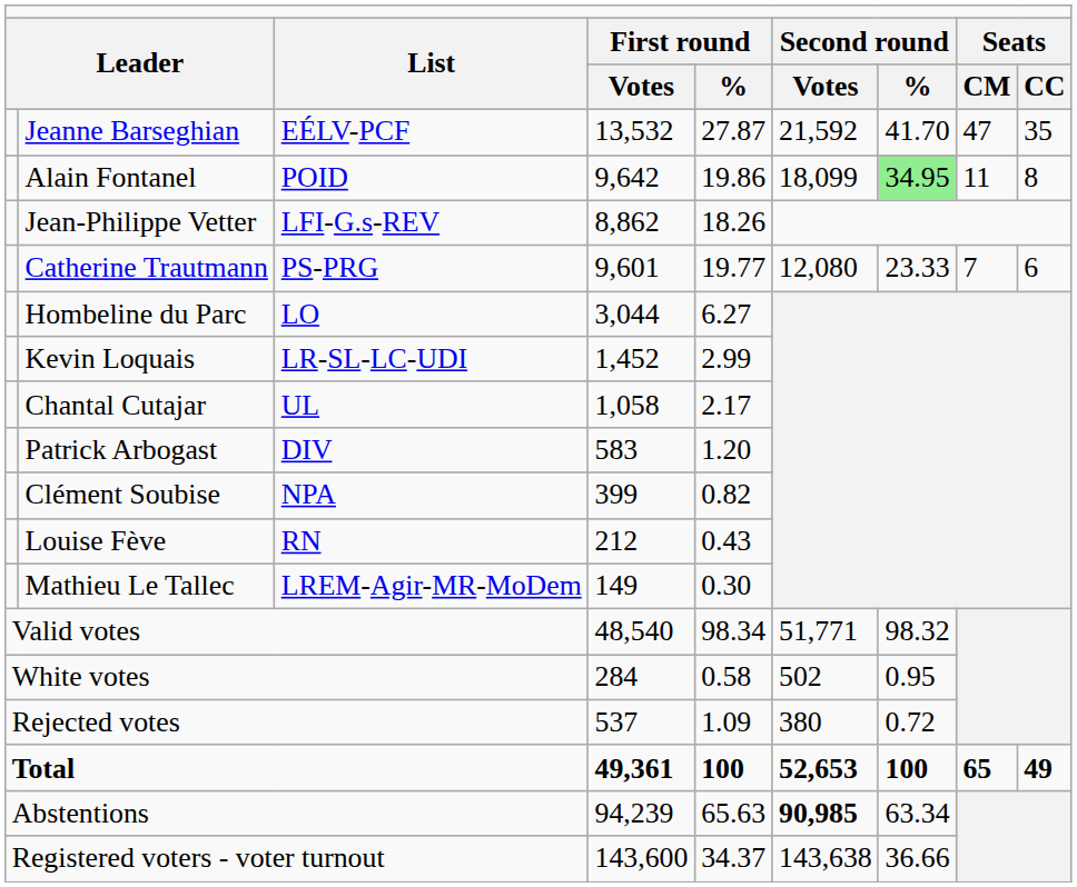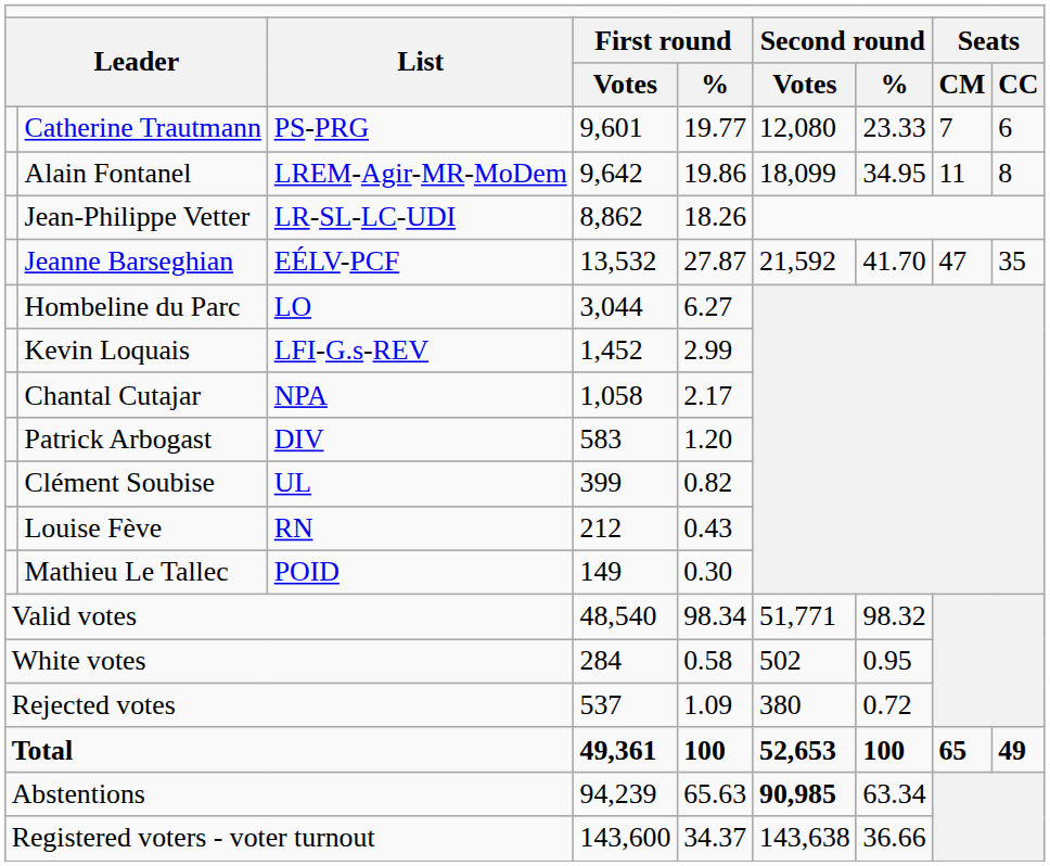 <table class="wikitable">
 <tr>
 <td colspan="9"></td>
 </tr>
 <tr>
 <th colspan="2" rowspan="2">Leader</th>
 <th rowspan="2">List</th>
 <th colspan="2">First round</th>
 <th colspan="2">Second round</th>
 <th colspan="2">Seats</th>
 </tr>
 <tr>
 <th>Votes</th>
 <th>%</th>
 <th>Votes</th>
 <th>%</th>
 <th>CM</th>
 <th>CC</th>
 </tr>
 <tr>
 <td bgcolor=></td>
+<td><a href='#'>Catherine Trautmann</a></td>
+<td><a href='#'>PS</a>-<a href='#'>PRG</a></td>
+<td>9,601</td>
+<td>19.77</td>
+<td>12,080</td>
+<td>23.33</td>
+<td>7</td>
+<td>6</td>
+</tr>
+<tr>
+<td bgcolor=></td>
+<td>Alain Fontanel</td>
+<td><a href='#'>LREM</a>-<a href='#'>Agir</a>-<a href='#'>MR</a>-<a href='#'>MoDem</a></td>
+<td>9,642</td>
+<td>19.86</td>
+<td>18,099</td>
+<td>34.95</td>
+<td>11</td>
+<td>8</td>
+</tr>
+<tr>
+<td bgcolor=></td>
+<td>Jean-Philippe Vetter</td>
+<td><a href='#'>LR</a>-<a href='#'>SL</a>-<a href='#'>LC</a>-<a href='#'>UDI</a></td>
+<td>8,862</td>
+<td>18.26</td>
+</tr>
+<tr>
+<td bgcolor=></td>
 <td><a href='#'>Jeanne Barseghian</a></td>
 <td><a href='#'>EÉLV</a>-<a href='#'>PCF</a></td>
 <td>13,532</td>
 <td>27.87</td>
 <td>21,592</td>
 <td>41.70</td>
 <td>47</td>
 <td>35</td>
-</tr>
-<tr>
-<td bgcolor=></td>
-<td>Alain Fontanel</td>
-<td><a href='#'>POID</a></td>
-<td>9,642</td>
-<td>19.86</td>
-<td>18,099</td>
-<td style="background: lightgreen;">34.95</td>
-<td>11</td>
-<td>8</td>
-</tr>
-<tr>
-<td bgcolor=></td>
-<td>Jean-Philippe Vetter</td>
-<td><a href='#'>LFI</a>-<a href='#'>G.s</a>-<a href='#'>REV</a></td>
-<td>8,862</td>
-<td>18.26</td>
-</tr>
-<tr>
-<td bgcolor=></td>
-<td><a href='#'>Catherine Trautmann</a></td>
-<td><a href='#'>PS</a>-<a href='#'>PRG</a></td>
-<td>9,601</td>
-<td>19.77</td>
-<td>12,080</td>
-<td>23.33</td>
-<td>7</td>
-<td>6</td>
 </tr>
 <tr>
 <td bgcolor=></td>
 <td>Hombeline du Parc</td>
 <td><a href='#'>LO</a></td>
 <td>3,044</td>
 <td>6.27</td>
 <th colspan="4" rowspan="7"></th>
 </tr>
 <tr>
 <td bgcolor=></td>
 <td>Kevin Loquais</td>
-<td><a href='#'>LR</a>-<a href='#'>SL</a>-<a href='#'>LC</a>-<a href='#'>UDI</a></td>
+<td><a href='#'>LFI</a>-<a href='#'>G.s</a>-<a href='#'>REV</a></td>
 <td>1,452</td>
 <td>2.99</td>
 </tr>
 <tr>
 <td bgcolor=></td>
 <td>Chantal Cutajar</td>
-<td><a href='#'>UL</a></td>
+<td><a href='#'>NPA</a></td>
 <td>1,058</td>
 <td>2.17</td>
 </tr>
 <tr>
 <td bgcolor=></td>
 <td>Patrick Arbogast</td>
 <td><a href='#'>DIV</a></td>
 <td>583</td>
 <td>1.20</td>
 </tr>
 <tr>
 <td bgcolor=></td>
 <td>Clément Soubise</td>
-<td><a href='#'>NPA</a></td>
+<td><a href='#'>UL</a></td>
 <td>399</td>
 <td>0.82</td>
 </tr>
 <tr>
 <td bgcolor=></td>
 <td>Louise Fève</td>
 <td><a href='#'>RN</a></td>
 <td>212</td>
 <td>0.43</td>
 </tr>
 <tr>
 <td bgcolor=></td>
 <td>Mathieu Le Tallec</td>
-<td><a href='#'>LREM</a>-<a href='#'>Agir</a>-<a href='#'>MR</a>-<a href='#'>MoDem</a></td>
+<td><a href='#'>POID</a></td>
 <td>149</td>
 <td>0.30</td>
 </tr>
 <tr>
 <td colspan="3">Valid votes</td>
 <td>48,540</td>
 <td>98.34</td>
 <td>51,771</td>
 <td>98.32</td>
 <th colspan="2" rowspan="3"></th>
 </tr>
 <tr>
 <td colspan="3">White votes</td>
 <td>284</td>
 <td>0.58</td>
 <td>502</td>
 <td>0.95</td>
 </tr>
 <tr>
 <td colspan="3">Rejected votes</td>
 <td>537</td>
 <td>1.09</td>
 <td>380</td>
 <td>0.72</td>
 </tr>
 <tr>
 <td colspan="3"><strong>Total</strong></td>
 <td><strong>49,361</strong></td>
 <td><strong>100</strong></td>
 <td><strong>52,653</strong></td>
 <td><strong>100</strong></td>
 <td><strong>65</strong></td>
 <td><strong>49</strong></td>
 </tr>
 <tr>
 <td colspan="3">Abstentions</td>
 <td>94,239</td>
 <td>65.63</td>
 <td><strong>90,985</strong></td>
 <td>63.34</td>
 <th colspan="2" rowspan="2"></th>
 </tr>
 <tr>
 <td colspan="3">Registered voters - voter turnout</td>
 <td>143,600</td>
 <td>34.37</td>
 <td>143,638</td>
 <td>36.66</td>
 </tr>
 </table>
